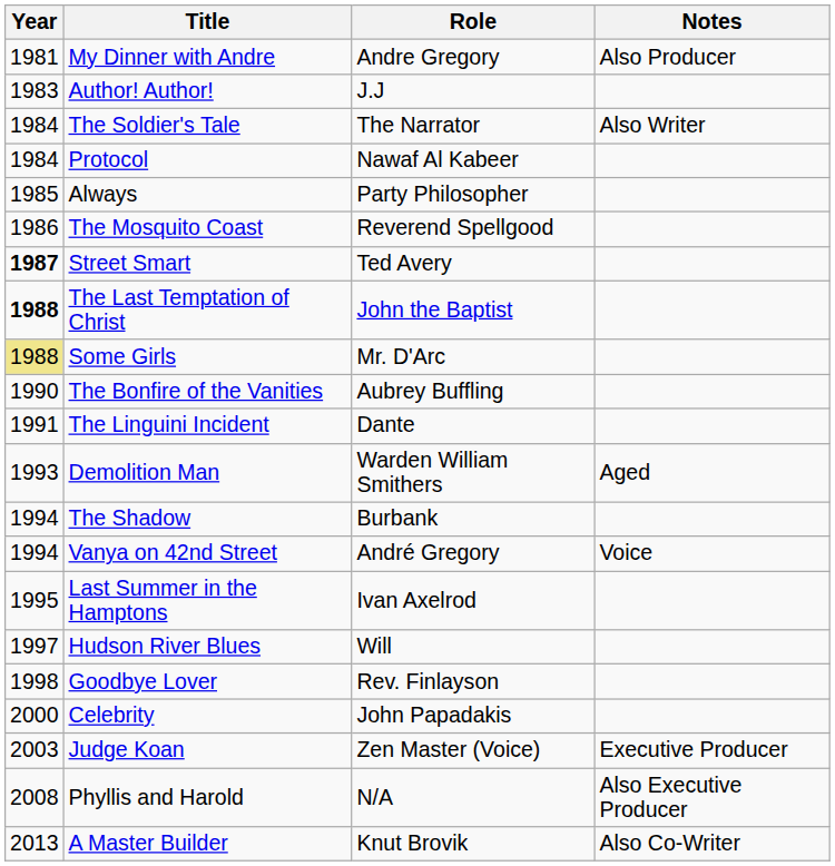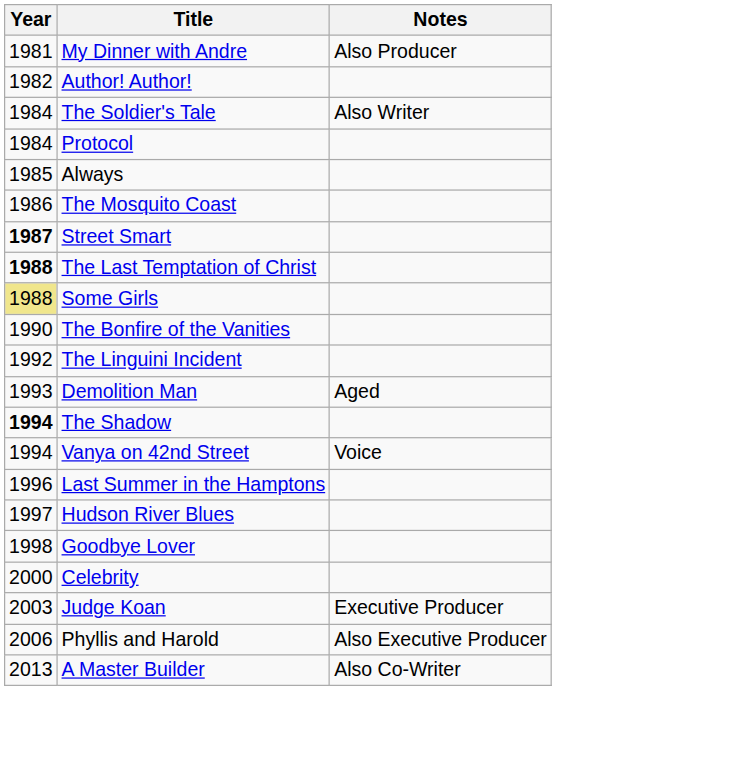 <table class="wikitable">
 <tr>
 <th>Year</th>
 <th>Title</th>
-<th>Role</th>
 <th>Notes</th>
 </tr>
 <tr>
 <td>1981</td>
 <td><a href='#'>My Dinner with Andre</a></td>
-<td>Andre Gregory</td>
 <td>Also Producer</td>
 </tr>
 <tr>
-<td>1983</td>
+<td>1982</td>
 <td><a href='#'>Author! Author!</a></td>
-<td>J.J</td>
 <td></td>
 </tr>
 <tr>
 <td>1984</td>
 <td><a href='#'>The Soldier's Tale</a></td>
-<td>The Narrator</td>
 <td>Also Writer</td>
 </tr>
 <tr>
 <td>1984</td>
 <td><a href='#'>Protocol</a></td>
-<td>Nawaf Al Kabeer</td>
 <td></td>
 </tr>
 <tr>
 <td>1985</td>
 <td>Always</td>
-<td>Party Philosopher</td>
 <td></td>
 </tr>
 <tr>
 <td>1986</td>
 <td><a href='#'>The Mosquito Coast</a></td>
-<td>Reverend Spellgood</td>
 <td></td>
 </tr>
 <tr>
 <td><strong>1987</strong></td>
 <td><a href='#'>Street Smart</a></td>
-<td>Ted Avery</td>
 <td></td>
 </tr>
 <tr>
 <td><strong>1988</strong></td>
 <td><a href='#'>The Last Temptation of Christ</a></td>
-<td><a href='#'>John the Baptist</a></td>
 <td></td>
 </tr>
 <tr>
 <td style="background: khaki;">1988</td>
 <td><a href='#'>Some Girls</a></td>
-<td>Mr. D'Arc</td>
 <td></td>
 </tr>
 <tr>
 <td>1990</td>
 <td><a href='#'>The Bonfire of the Vanities</a></td>
-<td>Aubrey Buffling</td>
 <td></td>
 </tr>
 <tr>
-<td>1991</td>
+<td>1992</td>
 <td><a href='#'>The Linguini Incident</a></td>
-<td>Dante</td>
 <td></td>
 </tr>
 <tr>
 <td>1993</td>
 <td><a href='#'>Demolition Man</a></td>
-<td>Warden William Smithers</td>
 <td>Aged</td>
 </tr>
 <tr>
-<td>1994</td>
+<td><strong>1994</strong></td>
 <td><a href='#'>The Shadow</a></td>
-<td>Burbank</td>
 <td></td>
 </tr>
 <tr>
 <td>1994</td>
 <td><a href='#'>Vanya on 42nd Street</a></td>
-<td>André Gregory</td>
 <td>Voice</td>
 </tr>
 <tr>
-<td>1995</td>
+<td>1996</td>
 <td><a href='#'>Last Summer in the Hamptons</a></td>
-<td>Ivan Axelrod</td>
 <td></td>
 </tr>
 <tr>
 <td>1997</td>
 <td><a href='#'>Hudson River Blues</a></td>
-<td>Will</td>
 <td></td>
 </tr>
 <tr>
 <td>1998</td>
 <td><a href='#'>Goodbye Lover</a></td>
-<td>Rev. Finlayson</td>
 <td></td>
 </tr>
 <tr>
 <td>2000</td>
 <td><a href='#'>Celebrity</a></td>
-<td>John Papadakis</td>
 <td></td>
 </tr>
 <tr>
 <td>2003</td>
 <td><a href='#'>Judge Koan</a></td>
-<td>Zen Master (Voice)</td>
 <td>Executive Producer</td>
 </tr>
 <tr>
-<td>2008</td>
+<td>2006</td>
 <td>Phyllis and Harold</td>
-<td>N/A</td>
 <td>Also Executive Producer</td>
 </tr>
 <tr>
 <td>2013</td>
 <td><a href='#'>A Master Builder</a></td>
-<td>Knut Brovik</td>
 <td>Also Co-Writer</td>
 </tr>
 </table>
